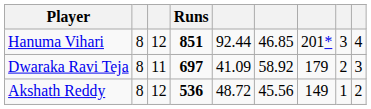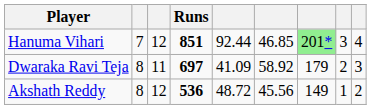 <table class="wikitable sortable" style="text-align: center;">
 <tr>
 <th class="unsortable">Player</th>
 <th></th>
 <th></th>
 <th>Runs</th>
 <th></th>
 <th></th>
 <th></th>
 <th></th>
 <th></th>
 </tr>
 <tr>
 <td style="text-align:left"><a href='#'>Hanuma Vihari</a></td>
-<td style="text-align:left">8</td>
+<td style="text-align:left">7</td>
 <td>12</td>
 <td><strong>851</strong></td>
 <td>92.44</td>
 <td>46.85</td>
-<td>201<a href='#'>*</a></td>
+<td style="background: lightgreen;">201<a href='#'>*</a></td>
 <td>3</td>
 <td>4</td>
 </tr>
 <tr>
 <td style="text-align:left"><a href='#'>Dwaraka Ravi Teja</a></td>
 <td style="text-align:left">8</td>
 <td>11</td>
 <td><strong>697</strong></td>
 <td>41.09</td>
 <td>58.92</td>
 <td>179</td>
 <td>2</td>
 <td>3</td>
 </tr>
 <tr>
 <td style="text-align:left"><a href='#'>Akshath Reddy</a></td>
 <td style="text-align:left">8</td>
 <td>12</td>
 <td><strong>536</strong></td>
 <td>48.72</td>
 <td>45.56</td>
 <td>149</td>
 <td>1</td>
 <td>2</td>
 </tr>
 </table>
